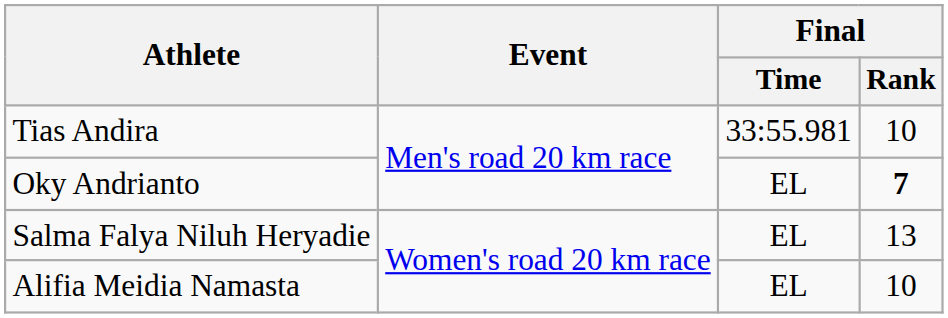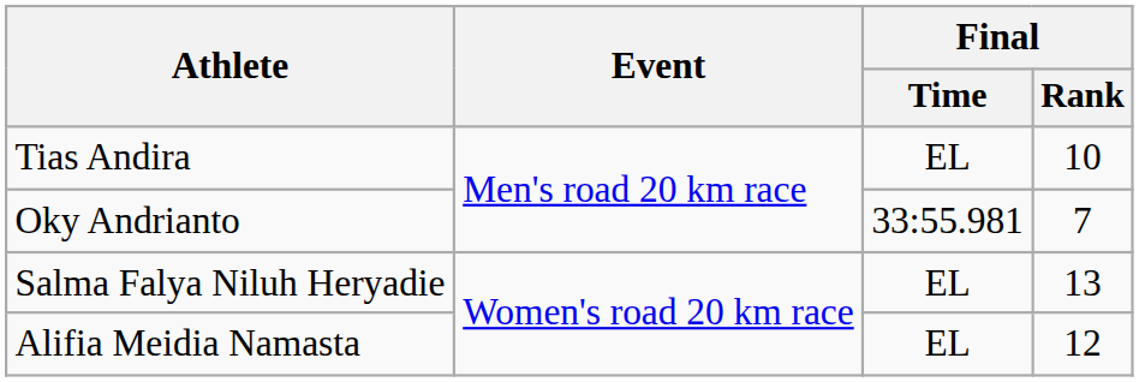 <table class=wikitable style=font-size:90%;text-align:center>
 <tr>
 <th rowspan=2>Athlete</th>
 <th rowspan=2>Event</th>
 <th colspan=2>Final</th>
 </tr>
 <tr style="font-size:95%">
 <th>Time</th>
 <th>Rank</th>
 </tr>
 <tr>
 <td align=left>Tias Andira</td>
 <td align=left rowspan=2><a href='#'>Men's road 20 km race</a></td>
-<td>33:55.981</td>
+<td>EL</td>
 <td>10</td>
 </tr>
 <tr>
 <td align=left>Oky Andrianto</td>
-<td>EL</td>
-<td><strong>7</strong></td>
+<td>33:55.981</td>
+<td>7</td>
 </tr>
 <tr>
 <td align=left>Salma Falya Niluh Heryadie</td>
 <td align=left rowspan=2><a href='#'>Women's road 20 km race</a></td>
 <td>EL</td>
 <td>13</td>
 </tr>
 <tr>
 <td align=left>Alifia Meidia Namasta</td>
 <td>EL</td>
-<td>10</td>
+<td>12</td>
 </tr>
 </table>
